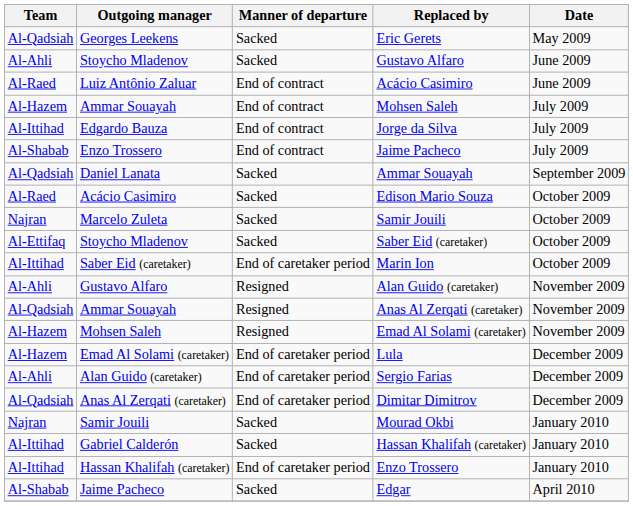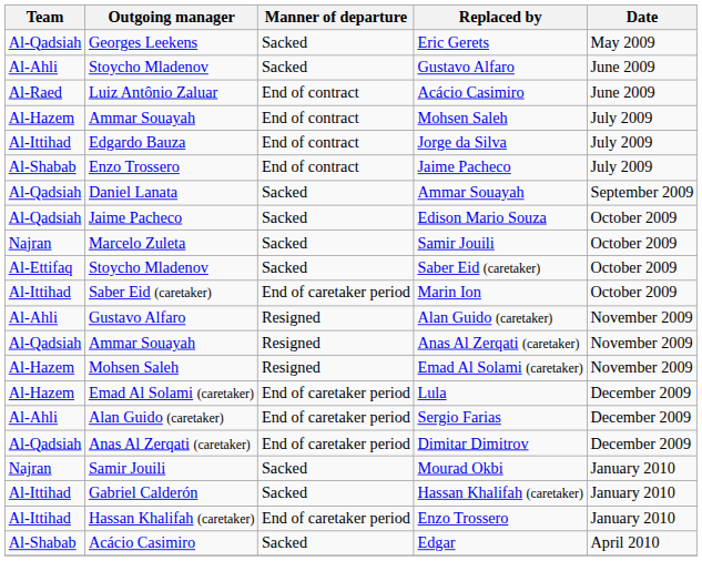 <table class="wikitable">
 <tr>
 <th>Team</th>
 <th>Outgoing manager</th>
 <th>Manner of departure</th>
 <th>Replaced by</th>
 <th>Date</th>
 </tr>
 <tr>
 <td><a href='#'>Al-Qadsiah</a></td>
 <td> <a href='#'>Georges Leekens</a></td>
 <td>Sacked</td>
 <td> <a href='#'>Eric Gerets</a></td>
 <td>May 2009</td>
 </tr>
 <tr>
 <td><a href='#'>Al-Ahli</a></td>
 <td> <a href='#'>Stoycho Mladenov</a></td>
 <td>Sacked</td>
 <td> <a href='#'>Gustavo Alfaro</a></td>
 <td>June 2009</td>
 </tr>
 <tr>
 <td><a href='#'>Al-Raed</a></td>
 <td> <a href='#'>Luiz Antônio Zaluar</a></td>
 <td>End of contract</td>
 <td> <a href='#'>Acácio Casimiro</a></td>
 <td>June 2009</td>
 </tr>
 <tr>
 <td><a href='#'>Al-Hazem</a></td>
 <td> <a href='#'>Ammar Souayah</a></td>
 <td>End of contract</td>
 <td> <a href='#'>Mohsen Saleh</a></td>
 <td>July 2009</td>
 </tr>
 <tr>
 <td><a href='#'>Al-Ittihad</a></td>
 <td> <a href='#'>Edgardo Bauza</a></td>
 <td>End of contract</td>
 <td> <a href='#'>Jorge da Silva</a></td>
 <td>July 2009</td>
 </tr>
 <tr>
 <td><a href='#'>Al-Shabab</a></td>
 <td> <a href='#'>Enzo Trossero</a></td>
 <td>End of contract</td>
 <td> <a href='#'>Jaime Pacheco</a></td>
 <td>July 2009</td>
 </tr>
 <tr>
 <td><a href='#'>Al-Qadsiah</a></td>
 <td> <a href='#'>Daniel Lanata</a></td>
 <td>Sacked</td>
 <td> <a href='#'>Ammar Souayah</a></td>
 <td>September 2009</td>
 </tr>
 <tr>
-<td><a href='#'>Al-Raed</a></td>
-<td> <a href='#'>Acácio Casimiro</a></td>
+<td><a href='#'>Al-Qadsiah</a></td>
+<td> <a href='#'>Jaime Pacheco</a></td>
 <td>Sacked</td>
 <td> <a href='#'>Edison Mario Souza</a></td>
 <td>October 2009</td>
 </tr>
 <tr>
 <td><a href='#'>Najran</a></td>
 <td> <a href='#'>Marcelo Zuleta</a></td>
 <td>Sacked</td>
 <td> <a href='#'>Samir Jouili</a></td>
 <td>October 2009</td>
 </tr>
 <tr>
 <td><a href='#'>Al-Ettifaq</a></td>
 <td> <a href='#'>Stoycho Mladenov</a></td>
 <td>Sacked</td>
 <td> <a href='#'>Saber Eid</a> <small>(caretaker)</small></td>
 <td>October 2009</td>
 </tr>
 <tr>
 <td><a href='#'>Al-Ittihad</a></td>
 <td> <a href='#'>Saber Eid</a> <small>(caretaker)</small></td>
 <td>End of caretaker period</td>
 <td> <a href='#'>Marin Ion</a></td>
 <td>October 2009</td>
 </tr>
 <tr>
 <td><a href='#'>Al-Ahli</a></td>
 <td> <a href='#'>Gustavo Alfaro</a></td>
 <td>Resigned</td>
 <td> <a href='#'>Alan Guido</a> <small>(caretaker)</small></td>
 <td>November 2009</td>
 </tr>
 <tr>
 <td><a href='#'>Al-Qadsiah</a></td>
 <td> <a href='#'>Ammar Souayah</a></td>
 <td>Resigned</td>
 <td> <a href='#'>Anas Al Zerqati</a> <small>(caretaker)</small></td>
 <td>November 2009</td>
 </tr>
 <tr>
 <td><a href='#'>Al-Hazem</a></td>
 <td> <a href='#'>Mohsen Saleh</a></td>
 <td>Resigned</td>
 <td> <a href='#'>Emad Al Solami</a> <small>(caretaker)</small></td>
 <td>November 2009</td>
 </tr>
 <tr>
 <td><a href='#'>Al-Hazem</a></td>
 <td> <a href='#'>Emad Al Solami</a> <small>(caretaker)</small></td>
 <td>End of caretaker period</td>
 <td> <a href='#'>Lula</a></td>
 <td>December 2009</td>
 </tr>
 <tr>
 <td><a href='#'>Al-Ahli</a></td>
 <td> <a href='#'>Alan Guido</a> <small>(caretaker)</small></td>
 <td>End of caretaker period</td>
 <td> <a href='#'>Sergio Farias</a></td>
 <td>December 2009</td>
 </tr>
 <tr>
 <td><a href='#'>Al-Qadsiah</a></td>
 <td> <a href='#'>Anas Al Zerqati</a> <small>(caretaker)</small></td>
 <td>End of caretaker period</td>
 <td> <a href='#'>Dimitar Dimitrov</a></td>
 <td>December 2009</td>
 </tr>
 <tr>
 <td><a href='#'>Najran</a></td>
 <td> <a href='#'>Samir Jouili</a></td>
 <td>Sacked</td>
 <td> <a href='#'>Mourad Okbi</a></td>
 <td>January 2010</td>
 </tr>
 <tr>
 <td><a href='#'>Al-Ittihad</a></td>
 <td> <a href='#'>Gabriel Calderón</a></td>
 <td>Sacked</td>
 <td> <a href='#'>Hassan Khalifah</a> <small>(caretaker)</small></td>
 <td>January 2010</td>
 </tr>
 <tr>
 <td><a href='#'>Al-Ittihad</a></td>
 <td> <a href='#'>Hassan Khalifah</a> <small>(caretaker)</small></td>
 <td>End of caretaker period</td>
 <td> <a href='#'>Enzo Trossero</a></td>
 <td>January 2010</td>
 </tr>
 <tr>
 <td><a href='#'>Al-Shabab</a></td>
-<td> <a href='#'>Jaime Pacheco</a></td>
+<td> <a href='#'>Acácio Casimiro</a></td>
 <td>Sacked</td>
 <td> <a href='#'>Edgar</a></td>
 <td>April 2010</td>
 </tr>
 <tr>
 </tr>
 </table>
